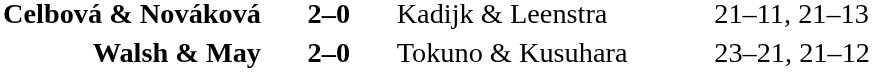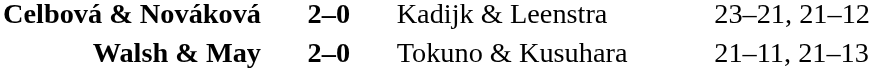 <table>
 <tr>
 <th width=200></th>
 <th width=80></th>
 <th width=200></th>
 <th width=220></th>
 </tr>
 <tr>
 <td align=right><strong>Celbová & Nováková</strong></td>
 <td align=center><strong>2–0</strong></td>
 <td align=left>Kadijk & Leenstra</td>
-<td>21–11, 21–13</td>
+<td>23–21, 21–12</td>
 </tr>
 <tr>
 <td align=right><strong>Walsh & May</strong></td>
 <td align=center><strong>2–0</strong></td>
 <td align=left>Tokuno & Kusuhara</td>
-<td>23–21, 21–12</td>
+<td>21–11, 21–13</td>
 </tr>
 </table>
